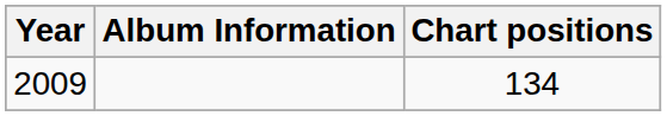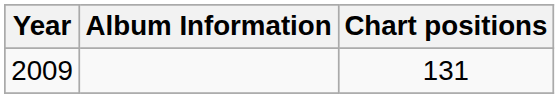 <table class="wikitable">
 <tr>
 <th rowspan="1">Year</th>
 <th rowspan="1">Album Information</th>
 <th colspan="1">Chart positions</th>
 </tr>
 <tr>
 <td align="center">2009</td>
 <td><br></td>
-<td align="center">134</td>
+<td align="center">131</td>
 </tr>
 </table>
